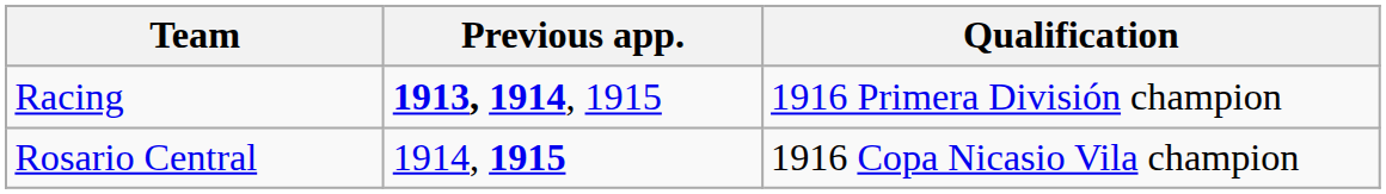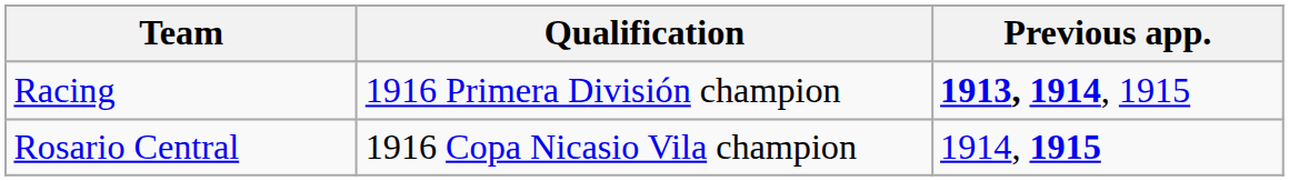 <table class="wikitable">
 <tr>
 <th width=150px>Team</th>
+<th width=250px>Qualification</th>
 <th width=150px>Previous app.</th>
-<th width=250px>Qualification</th>
 </tr>
 <tr>
 <td><a href='#'>Racing</a></td>
+<td><a href='#'>1916 Primera División</a> champion</td>
 <td><strong><a href='#'>1913</a>, <a href='#'>1914</a></strong>, <a href='#'>1915</a></td>
-<td><a href='#'>1916 Primera División</a> champion</td>
 </tr>
 <tr>
 <td><a href='#'>Rosario Central</a></td>
+<td>1916 <a href='#'>Copa Nicasio Vila</a> champion</td>
 <td><a href='#'>1914</a>, <strong><a href='#'>1915</a></strong></td>
-<td>1916 <a href='#'>Copa Nicasio Vila</a> champion</td>
 </tr>
 </table>
